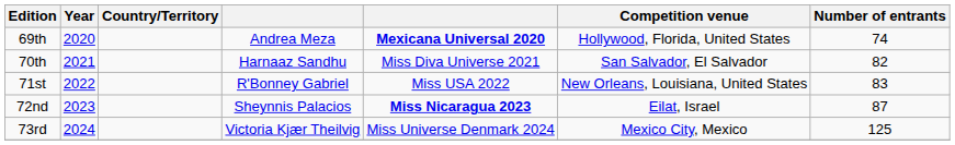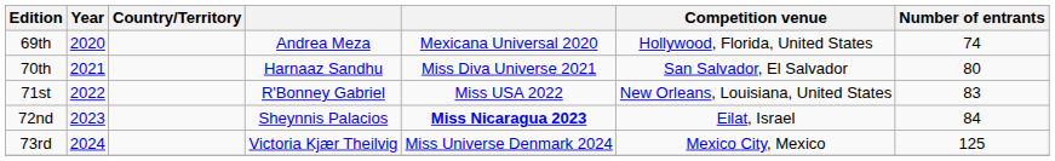 <table class="wikitable " style="font-size: 95%; text-align:center;">
 <tr>
 <th>Edition</th>
 <th>Year</th>
 <th>Country/Territory</th>
 <th></th>
 <th></th>
 <th>Competition venue</th>
 <th>Number of entrants</th>
 </tr>
 <tr>
 <td>69th</td>
 <td><a href='#'>2020</a></td>
 <td></td>
 <td><a href='#'>Andrea Meza</a></td>
-<td><strong><a href='#'>Mexicana Universal 2020</a></strong></td>
+<td><a href='#'>Mexicana Universal 2020</a></td>
 <td><a href='#'>Hollywood</a>, Florida, United States</td>
 <td>74</td>
 </tr>
 <tr>
 <td>70th</td>
 <td><a href='#'>2021</a></td>
 <td></td>
 <td><a href='#'>Harnaaz Sandhu</a></td>
 <td><a href='#'>Miss Diva Universe 2021</a></td>
 <td><a href='#'>San Salvador</a>, El Salvador</td>
-<td>82</td>
+<td>80</td>
 </tr>
 <tr>
 <td>71st</td>
 <td><a href='#'>2022</a></td>
 <td></td>
 <td><a href='#'>R'Bonney Gabriel</a></td>
 <td><a href='#'>Miss USA 2022</a></td>
 <td><a href='#'>New Orleans</a>, Louisiana, United States</td>
 <td>83</td>
 </tr>
 <tr>
 <td>72nd</td>
 <td><a href='#'>2023</a></td>
 <td></td>
 <td><a href='#'>Sheynnis Palacios</a></td>
 <td><strong><a href='#'>Miss Nicaragua 2023</a></strong></td>
 <td><a href='#'>Eilat</a>, Israel</td>
-<td>87</td>
+<td>84</td>
 </tr>
 <tr>
 <td>73rd</td>
 <td><a href='#'>2024</a></td>
 <td></td>
 <td><a href='#'>Victoria Kjær Theilvig</a></td>
 <td><a href='#'>Miss Universe Denmark 2024</a></td>
 <td><a href='#'>Mexico City</a>, Mexico</td>
 <td>125</td>
 </tr>
 <tr>
 </tr>
 </table>
